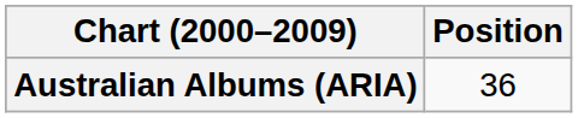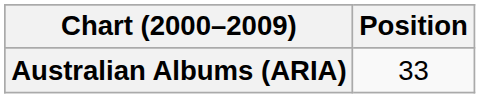 <table class="wikitable plainrowheaders">
 <tr>
 <th scope="col">Chart (2000–2009)</th>
 <th scope="col">Position</th>
 </tr>
 <tr>
 <th scope="row">Australian Albums (ARIA)</th>
-<td align="center">36</td>
+<td align="center">33</td>
 </tr>
 </table>
